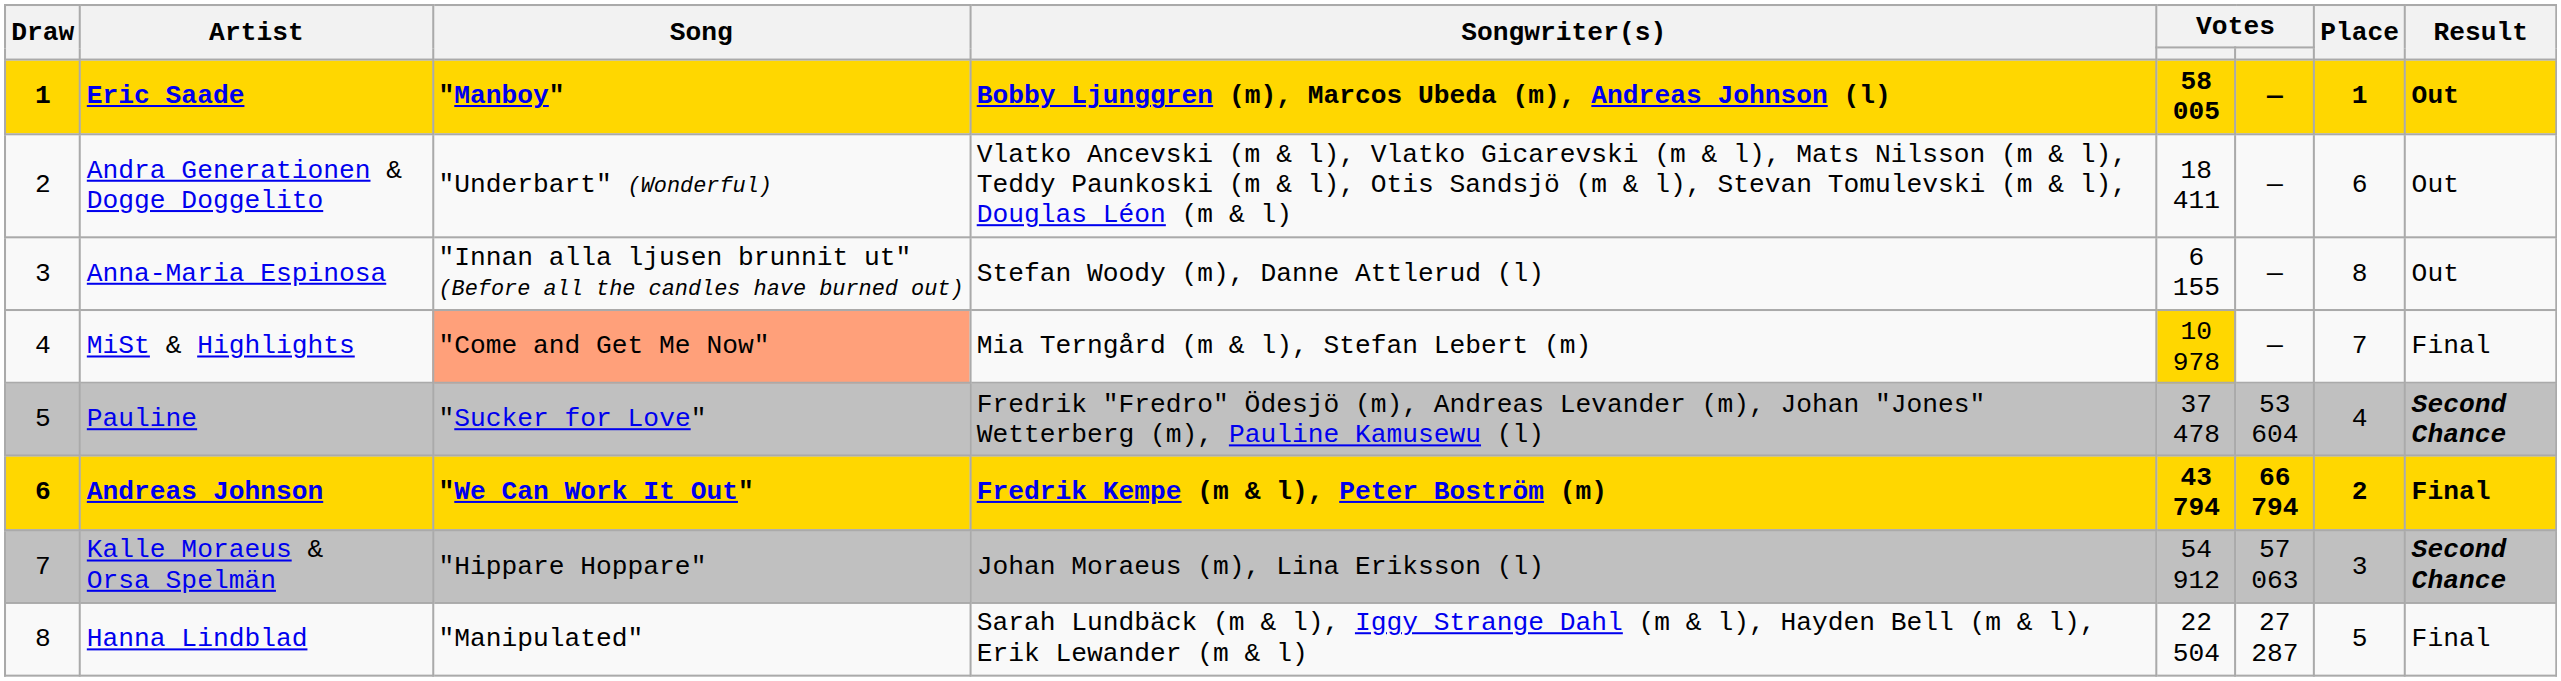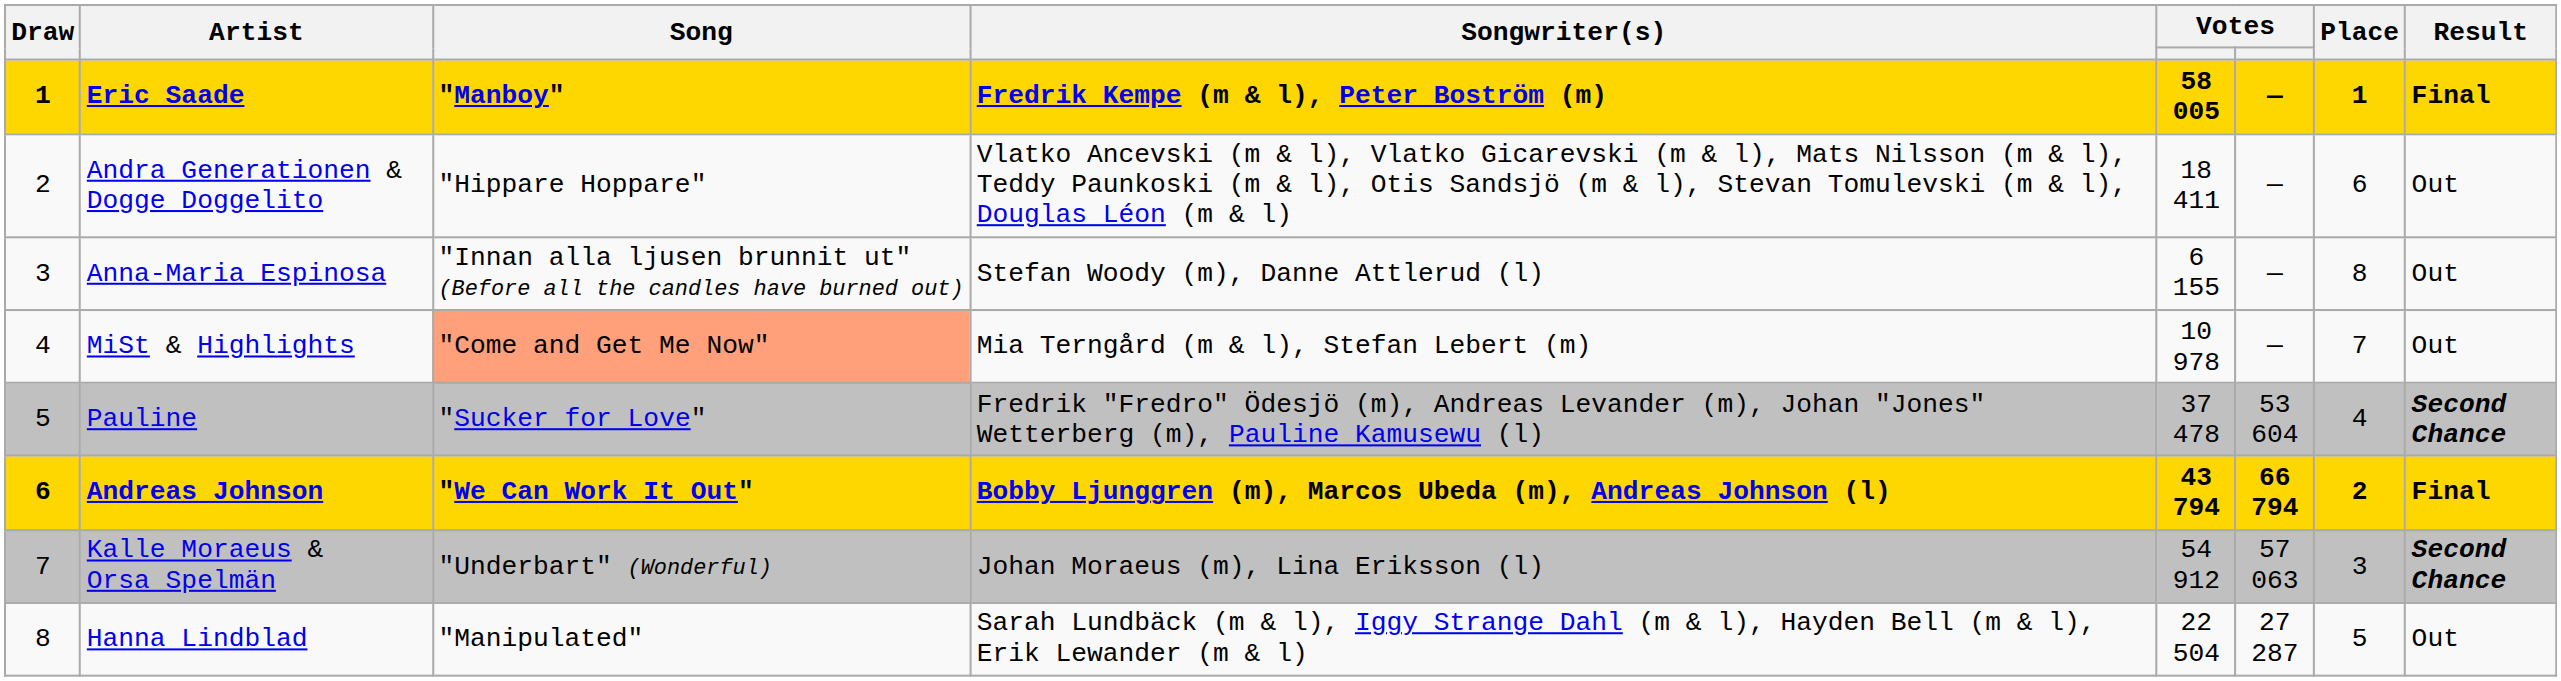 <table class="sortable wikitable" style="margin: 1em auto 1em auto; text-align:center;">
 <tr>
 <th rowspan="2">Draw</th>
 <th rowspan="2">Artist</th>
 <th rowspan="2">Song</th>
 <th rowspan="2">Songwriter(s)</th>
 <th colspan="2" class="unsortable">Votes</th>
 <th rowspan="2">Place</th>
 <th rowspan="2">Result</th>
 </tr>
 <tr>
 <th></th>
 <th></th>
 </tr>
 <tr style="font-weight:bold;background:gold;">
 <td><strong>1</strong></td>
 <td align="left"><strong><a href='#'>Eric Saade</a></strong></td>
 <td align="left">"<strong><a href='#'>Manboy</a></strong>"</td>
-<td align="left"><strong><a href='#'>Bobby Ljunggren</a> (m), Marcos Ubeda (m), <a href='#'>Andreas Johnson</a> (l)</strong></td>
+<td align="left"><strong><a href='#'>Fredrik Kempe</a> (m & l), <a href='#'>Peter Boström</a> (m)</strong></td>
 <td><strong>58 005</strong></td>
 <td><strong>—</strong></td>
 <td>1</td>
-<td align="left">Out</td>
+<td align="left">Final</td>
 </tr>
 <tr>
 <td>2</td>
 <td align="left"><a href='#'>Andra Generationen</a> & <a href='#'>Dogge Doggelito</a></td>
-<td align="left">"Underbart" <small><em>(Wonderful)</em></small></td>
+<td align="left">"Hippare Hoppare"</td>
 <td align="left">Vlatko Ancevski (m & l), Vlatko Gicarevski (m & l), Mats Nilsson (m & l), Teddy Paunkoski (m & l), Otis Sandsjö (m & l), Stevan Tomulevski (m & l), <a href='#'>Douglas Léon</a> (m & l)</td>
 <td>18 411</td>
 <td>—</td>
 <td>6</td>
 <td align="left">Out</td>
 </tr>
 <tr>
 <td>3</td>
 <td align="left"><a href='#'>Anna-Maria Espinosa</a></td>
 <td align="left">"Innan alla ljusen brunnit ut" <small><em>(Before all the candles have burned out)</em></small></td>
 <td align="left">Stefan Woody (m), Danne Attlerud (l)</td>
 <td>6 155</td>
 <td>—</td>
 <td>8</td>
 <td align="left">Out</td>
 </tr>
 <tr>
 <td>4</td>
 <td align="left"><a href='#'>MiSt</a> & <a href='#'>Highlights</a></td>
 <td align="left" style="background: lightsalmon;">"Come and Get Me Now"</td>
 <td align="left">Mia Terngård (m & l), Stefan Lebert (m)</td>
-<td style="background: gold;">10 978</td>
+<td>10 978</td>
 <td>—</td>
 <td>7</td>
-<td align="left">Final</td>
+<td align="left">Out</td>
 </tr>
 <tr style="background:silver;">
 <td>5</td>
 <td align="left"><a href='#'>Pauline</a></td>
 <td align="left">"<a href='#'>Sucker for Love</a>"</td>
 <td align="left">Fredrik "Fredro" Ödesjö (m), Andreas Levander (m), Johan "Jones" Wetterberg (m), <a href='#'>Pauline Kamusewu</a> (l)</td>
 <td>37 478</td>
 <td>53 604</td>
 <td>4</td>
 <td align="left"><strong><em>Second Chance</em></strong></td>
 </tr>
 <tr style="font-weight:bold;background:gold;">
 <td><strong>6</strong></td>
 <td align="left"><strong><a href='#'>Andreas Johnson</a></strong></td>
 <td align="left">"<strong><a href='#'>We Can Work It Out</a></strong>"</td>
-<td align="left"><strong><a href='#'>Fredrik Kempe</a> (m & l), <a href='#'>Peter Boström</a> (m)</strong></td>
+<td align="left"><strong><a href='#'>Bobby Ljunggren</a> (m), Marcos Ubeda (m), <a href='#'>Andreas Johnson</a> (l)</strong></td>
 <td><strong>43 794</strong></td>
 <td><strong>66 794</strong></td>
 <td>2</td>
 <td align="left">Final</td>
 </tr>
 <tr style="background:silver;">
 <td>7</td>
 <td align="left"><a href='#'>Kalle Moraeus</a> & <br> <a href='#'>Orsa Spelmän</a></td>
-<td align="left">"Hippare Hoppare"</td>
+<td align="left">"Underbart" <small><em>(Wonderful)</em></small></td>
 <td align="left">Johan Moraeus (m), Lina Eriksson (l)</td>
 <td>54 912</td>
 <td>57 063</td>
 <td>3</td>
 <td align="left"><strong><em>Second Chance</em></strong></td>
 </tr>
 <tr>
 <td>8</td>
 <td align="left"><a href='#'>Hanna Lindblad</a></td>
 <td align="left">"Manipulated"</td>
 <td align="left">Sarah Lundbäck (m & l), <a href='#'>Iggy Strange Dahl</a> (m & l), Hayden Bell (m & l), Erik Lewander (m & l)</td>
 <td>22 504</td>
 <td>27 287</td>
 <td>5</td>
-<td align="left">Final</td>
+<td align="left">Out</td>
 </tr>
 </table>
